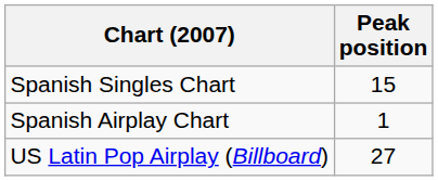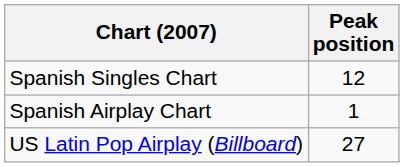 <table class="wikitable">
 <tr>
 <th>Chart (2007)</th>
 <th align="left">Peak<br>position</th>
 </tr>
 <tr>
 <td>Spanish Singles Chart</td>
-<td style="text-align:center;">15</td>
+<td style="text-align:center;">12</td>
 </tr>
 <tr>
 <td>Spanish Airplay Chart</td>
 <td style="text-align:center;">1</td>
 </tr>
 <tr>
 <td align="left">US <a href='#'>Latin Pop Airplay</a> (<em><a href='#'>Billboard</a></em>) </td>
 <td align="center">27</td>
 </tr>
 </table>
